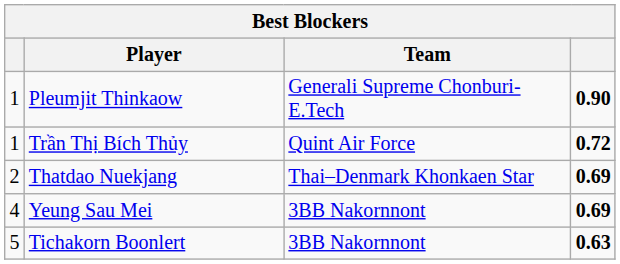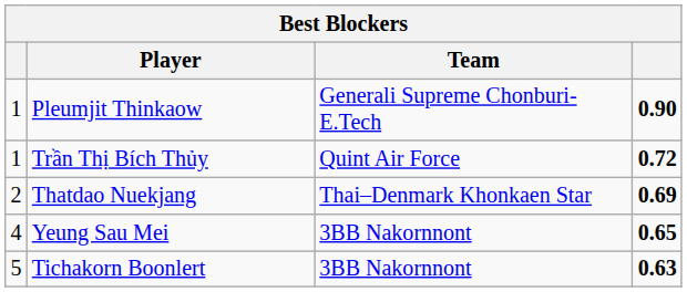 <table class="wikitable sortable" style=font-size:90%>
 <tr>
 <th colspan=4>Best Blockers</th>
 </tr>
 <tr>
 <th></th>
 <th width=180>Player</th>
 <th width=200>Team</th>
 <th width=20></th>
 </tr>
 <tr>
 <td align=center>1</td>
 <td> <a href='#'>Pleumjit Thinkaow</a></td>
 <td><a href='#'>Generali Supreme Chonburi-E.Tech</a></td>
 <td align=center><strong>0.90</strong></td>
 </tr>
 <tr>
 <td align=center>1</td>
 <td> <a href='#'>Trần Thị Bích Thủy</a></td>
 <td><a href='#'>Quint Air Force</a></td>
 <td align=center><strong>0.72</strong></td>
 </tr>
 <tr>
 <td align=center>2</td>
 <td> <a href='#'>Thatdao Nuekjang</a></td>
 <td><a href='#'>Thai–Denmark Khonkaen Star</a></td>
 <td align=center><strong>0.69</strong></td>
 </tr>
 <tr>
 <td align=center>4</td>
 <td> <a href='#'>Yeung Sau Mei</a></td>
 <td><a href='#'>3BB Nakornnont</a></td>
-<td align=center><strong>0.69</strong></td>
+<td align=center><strong>0.65</strong></td>
 </tr>
 <tr>
 <td align=center>5</td>
 <td> <a href='#'>Tichakorn Boonlert</a></td>
 <td><a href='#'>3BB Nakornnont</a></td>
 <td align=center><strong>0.63</strong></td>
 </tr>
 </table>
